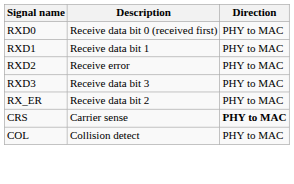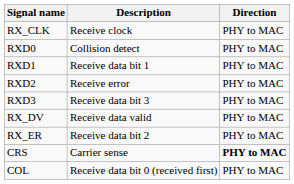 <table class="wikitable">
 <tr>
 <th>Signal name</th>
 <th>Description</th>
 <th>Direction</th>
 </tr>
 <tr>
+<td>RX_CLK</td>
+<td>Receive clock</td>
+<td>PHY to MAC</td>
+</tr>
+<tr>
 <td>RXD0</td>
-<td>Receive data bit 0 (received first)</td>
+<td>Collision detect</td>
 <td>PHY to MAC</td>
 </tr>
 <tr>
 <td>RXD1</td>
 <td>Receive data bit 1</td>
 <td>PHY to MAC</td>
 </tr>
 <tr>
 <td>RXD2</td>
 <td>Receive error</td>
 <td>PHY to MAC</td>
 </tr>
 <tr>
 <td>RXD3</td>
 <td>Receive data bit 3</td>
 <td>PHY to MAC</td>
 </tr>
 <tr>
+<td>RX_DV</td>
+<td>Receive data valid</td>
+<td>PHY to MAC</td>
+</tr>
+<tr>
 <td>RX_ER</td>
 <td>Receive data bit 2</td>
 <td>PHY to MAC</td>
 </tr>
 <tr>
 <td>CRS</td>
 <td>Carrier sense</td>
 <td><strong>PHY to MAC</strong></td>
 </tr>
 <tr>
 <td>COL</td>
-<td>Collision detect</td>
+<td>Receive data bit 0 (received first)</td>
 <td>PHY to MAC</td>
 </tr>
 </table>
